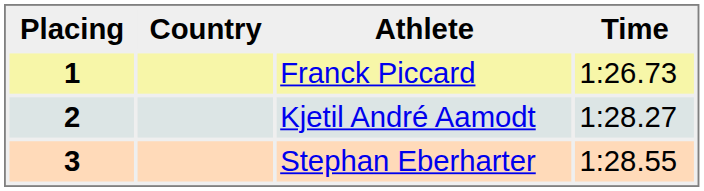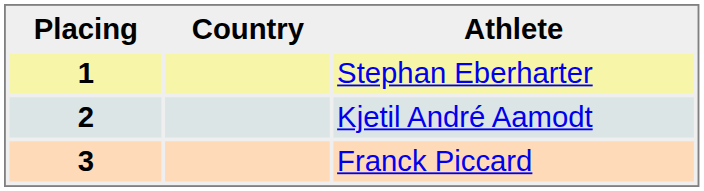 <table style="border-style:solid;border-width:1px;border-color:#808080;background-color:#EFEFEF" cellspacing="2" cellpadding="2" width="380px">
 <tr bgcolor="#EFEFEF">
 <th>Placing</th>
 <th>Country</th>
 <th>Athlete</th>
-<th>Time</th>
 </tr>
 <tr align="center" valign="top" bgcolor="#F7F6A8">
 <th>1</th>
 <td></td>
-<td align="left"><a href='#'>Franck Piccard</a></td>
-<td align="left">1:26.73</td>
+<td align="left"><a href='#'>Stephan Eberharter</a></td>
 </tr>
 <tr align="center" valign="top" bgcolor="#DCE5E5">
 <th>2</th>
 <td></td>
 <td align="left"><a href='#'>Kjetil André Aamodt</a></td>
-<td align="left">1:28.27</td>
 </tr>
 <tr align="center" valign="top" bgcolor="#FFDAB9">
 <th>3</th>
 <td></td>
-<td align="left"><a href='#'>Stephan Eberharter</a></td>
-<td align="left">1:28.55</td>
+<td align="left"><a href='#'>Franck Piccard</a></td>
 </tr>
 </table>
